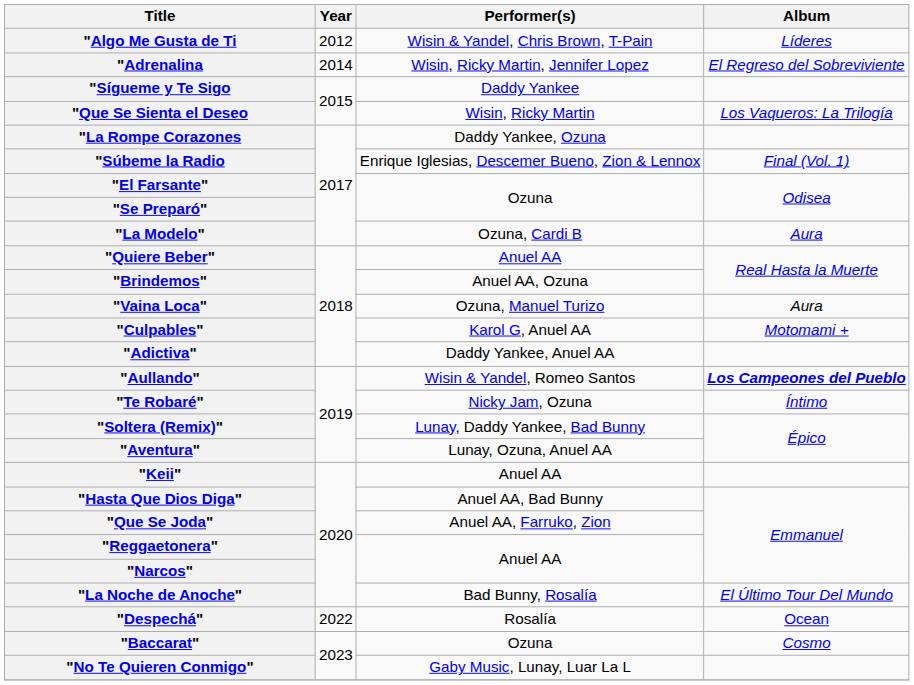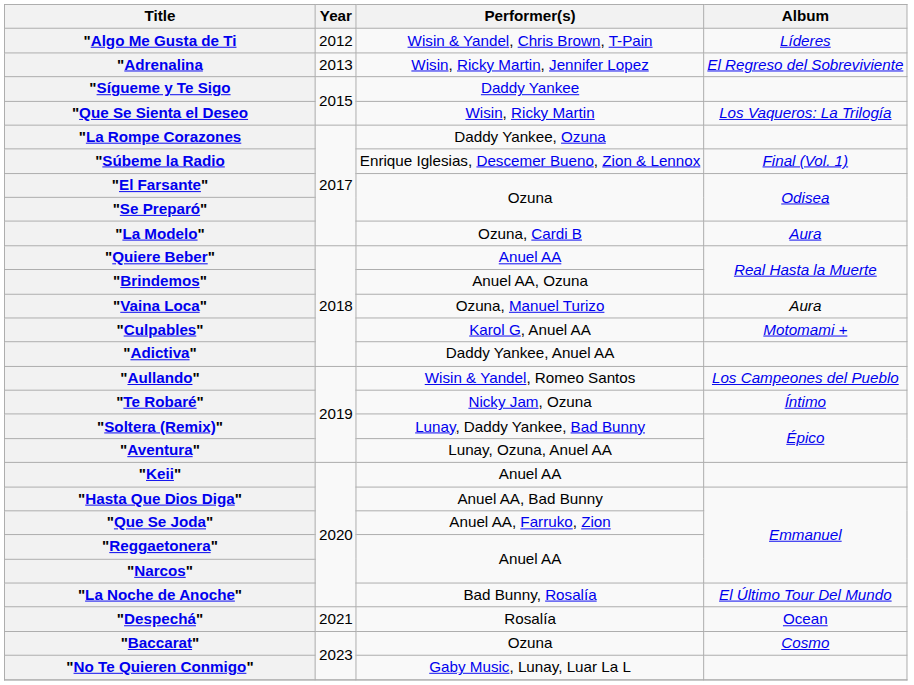 <table class="wikitable plainrowheaders" style="text-align:center;">
 <tr>
 <th scope="col" style="width:20em;">Title</th>
 <th scope="col">Year</th>
 <th scope="col">Performer(s)</th>
 <th scope="col">Album</th>
 </tr>
 <tr>
 <th scope="row">"<a href='#'>Algo Me Gusta de Ti</a></th>
 <td rowspan="1">2012</td>
 <td><a href='#'>Wisin & Yandel</a>, <a href='#'>Chris Brown</a>, <a href='#'>T-Pain</a></td>
 <td><em><a href='#'>Líderes</a></em></td>
 </tr>
 <tr>
 <th scope="row">"<a href='#'>Adrenalina</a></th>
-<td rowspan="1">2014</td>
+<td rowspan="1">2013</td>
 <td><a href='#'>Wisin</a>, <a href='#'>Ricky Martin</a>, <a href='#'>Jennifer Lopez</a></td>
 <td><em><a href='#'>El Regreso del Sobreviviente</a></em></td>
 </tr>
 <tr>
 <th scope="row">"<a href='#'>Sígueme y Te Sigo</a></th>
 <td rowspan="2">2015</td>
 <td><a href='#'>Daddy Yankee</a></td>
 <td></td>
 </tr>
 <tr>
 <th scope="row">"<a href='#'>Que Se Sienta el Deseo</a></th>
 <td><a href='#'>Wisin</a>, <a href='#'>Ricky Martin</a></td>
 <td><em><a href='#'>Los Vaqueros: La Trilogía</a></em></td>
 </tr>
 <tr>
 <th scope="row">"<a href='#'>La Rompe Corazones</a></th>
 <td rowspan="5">2017</td>
 <td>Daddy Yankee, <a href='#'>Ozuna</a></td>
 <td></td>
 </tr>
 <tr>
 <th scope="row">"<a href='#'>Súbeme la Radio</a></th>
 <td>Enrique Iglesias, <a href='#'>Descemer Bueno</a>, <a href='#'>Zion & Lennox</a></td>
 <td><em><a href='#'>Final (Vol. 1)</a></em></td>
 </tr>
 <tr>
 <th scope="row">"<a href='#'>El Farsante</a>"<br></th>
 <td rowspan="2">Ozuna</td>
 <td rowspan="2"><em><a href='#'>Odisea</a></em></td>
 </tr>
 <tr>
 <th scope="row">"<a href='#'>Se Preparó</a>"</th>
 </tr>
 <tr>
 <th scope="row">"<a href='#'>La Modelo</a>"</th>
 <td>Ozuna, <a href='#'>Cardi B</a></td>
 <td><em><a href='#'>Aura</a></em></td>
 </tr>
 <tr>
 <th scope="row">"<a href='#'>Quiere Beber</a>"<br></th>
 <td rowspan="5">2018</td>
 <td><a href='#'>Anuel AA</a></td>
 <td rowspan="2"><em><a href='#'>Real Hasta la Muerte</a></em></td>
 </tr>
 <tr>
 <th scope="row">"<a href='#'>Brindemos</a>"</th>
 <td>Anuel AA, Ozuna</td>
 </tr>
 <tr>
 <th scope="row">"<a href='#'>Vaina Loca</a>"</th>
 <td>Ozuna, <a href='#'>Manuel Turizo</a></td>
 <td><em>Aura</em></td>
 </tr>
 <tr>
 <th scope="row">"<a href='#'>Culpables</a>"</th>
 <td><a href='#'>Karol G</a>, Anuel AA</td>
 <td><em><a href='#'>Motomami +</a></em></td>
 </tr>
 <tr>
 <th scope="row">"<a href='#'>Adictiva</a>"</th>
 <td>Daddy Yankee, Anuel AA</td>
 <td></td>
 </tr>
 <tr>
 <th scope="row">"<a href='#'>Aullando</a>"</th>
 <td rowspan="4">2019</td>
 <td><a href='#'>Wisin & Yandel</a>, Romeo Santos</td>
-<td><strong><em><a href='#'>Los Campeones del Pueblo</a></em></strong></td>
+<td><em><a href='#'>Los Campeones del Pueblo</a></em></td>
 </tr>
 <tr>
 <th scope="row">"<a href='#'>Te Robaré</a>"</th>
 <td><a href='#'>Nicky Jam</a>, Ozuna</td>
 <td><em><a href='#'>Íntimo</a></em></td>
 </tr>
 <tr>
 <th scope="row">"<a href='#'>Soltera (Remix)</a>"</th>
 <td><a href='#'>Lunay</a>, Daddy Yankee, <a href='#'>Bad Bunny</a></td>
 <td rowspan="2"><em><a href='#'>Épico</a></em></td>
 </tr>
 <tr>
 <th scope="row">"<a href='#'>Aventura</a>"</th>
 <td>Lunay, Ozuna, Anuel AA</td>
 </tr>
 <tr>
 <th scope="row">"<a href='#'>Keii</a>"</th>
 <td rowspan="6">2020</td>
 <td>Anuel AA</td>
 <td></td>
 </tr>
 <tr>
 <th scope="row">"<a href='#'>Hasta Que Dios Diga</a>"</th>
 <td>Anuel AA, Bad Bunny</td>
 <td rowspan="4"><em><a href='#'>Emmanuel</a></em></td>
 </tr>
 <tr>
 <th scope="row">"<a href='#'>Que Se Joda</a>"</th>
 <td>Anuel AA, <a href='#'>Farruko</a>, <a href='#'>Zion</a></td>
 </tr>
 <tr>
 <th scope="row">"<a href='#'>Reggaetonera</a>"</th>
 <td rowspan="2">Anuel AA</td>
 </tr>
 <tr>
 <th scope="row">"<a href='#'>Narcos</a>"</th>
 </tr>
 <tr>
 <th scope="row">"<a href='#'>La Noche de Anoche</a>"</th>
 <td>Bad Bunny, <a href='#'>Rosalía</a></td>
 <td><em><a href='#'>El Último Tour Del Mundo</a></em></td>
 </tr>
 <tr>
 <th scope="row">"<a href='#'>Despechá</a>"</th>
-<td rowspan="1">2022</td>
+<td rowspan="1">2021</td>
 <td>Rosalía</td>
 <td><a href='#'>Ocean</a></td>
 </tr>
 <tr>
 <th scope="row">"<a href='#'>Baccarat</a>"</th>
 <td rowspan="2">2023</td>
 <td>Ozuna</td>
 <td><em><a href='#'>Cosmo</a></em></td>
 </tr>
 <tr>
 <th scope="row">"<a href='#'>No Te Quieren Conmigo</a>"<br></th>
 <td><a href='#'>Gaby Music</a>, Lunay, Luar La L</td>
 <td></td>
 </tr>
 <tr>
 </tr>
 </table>
